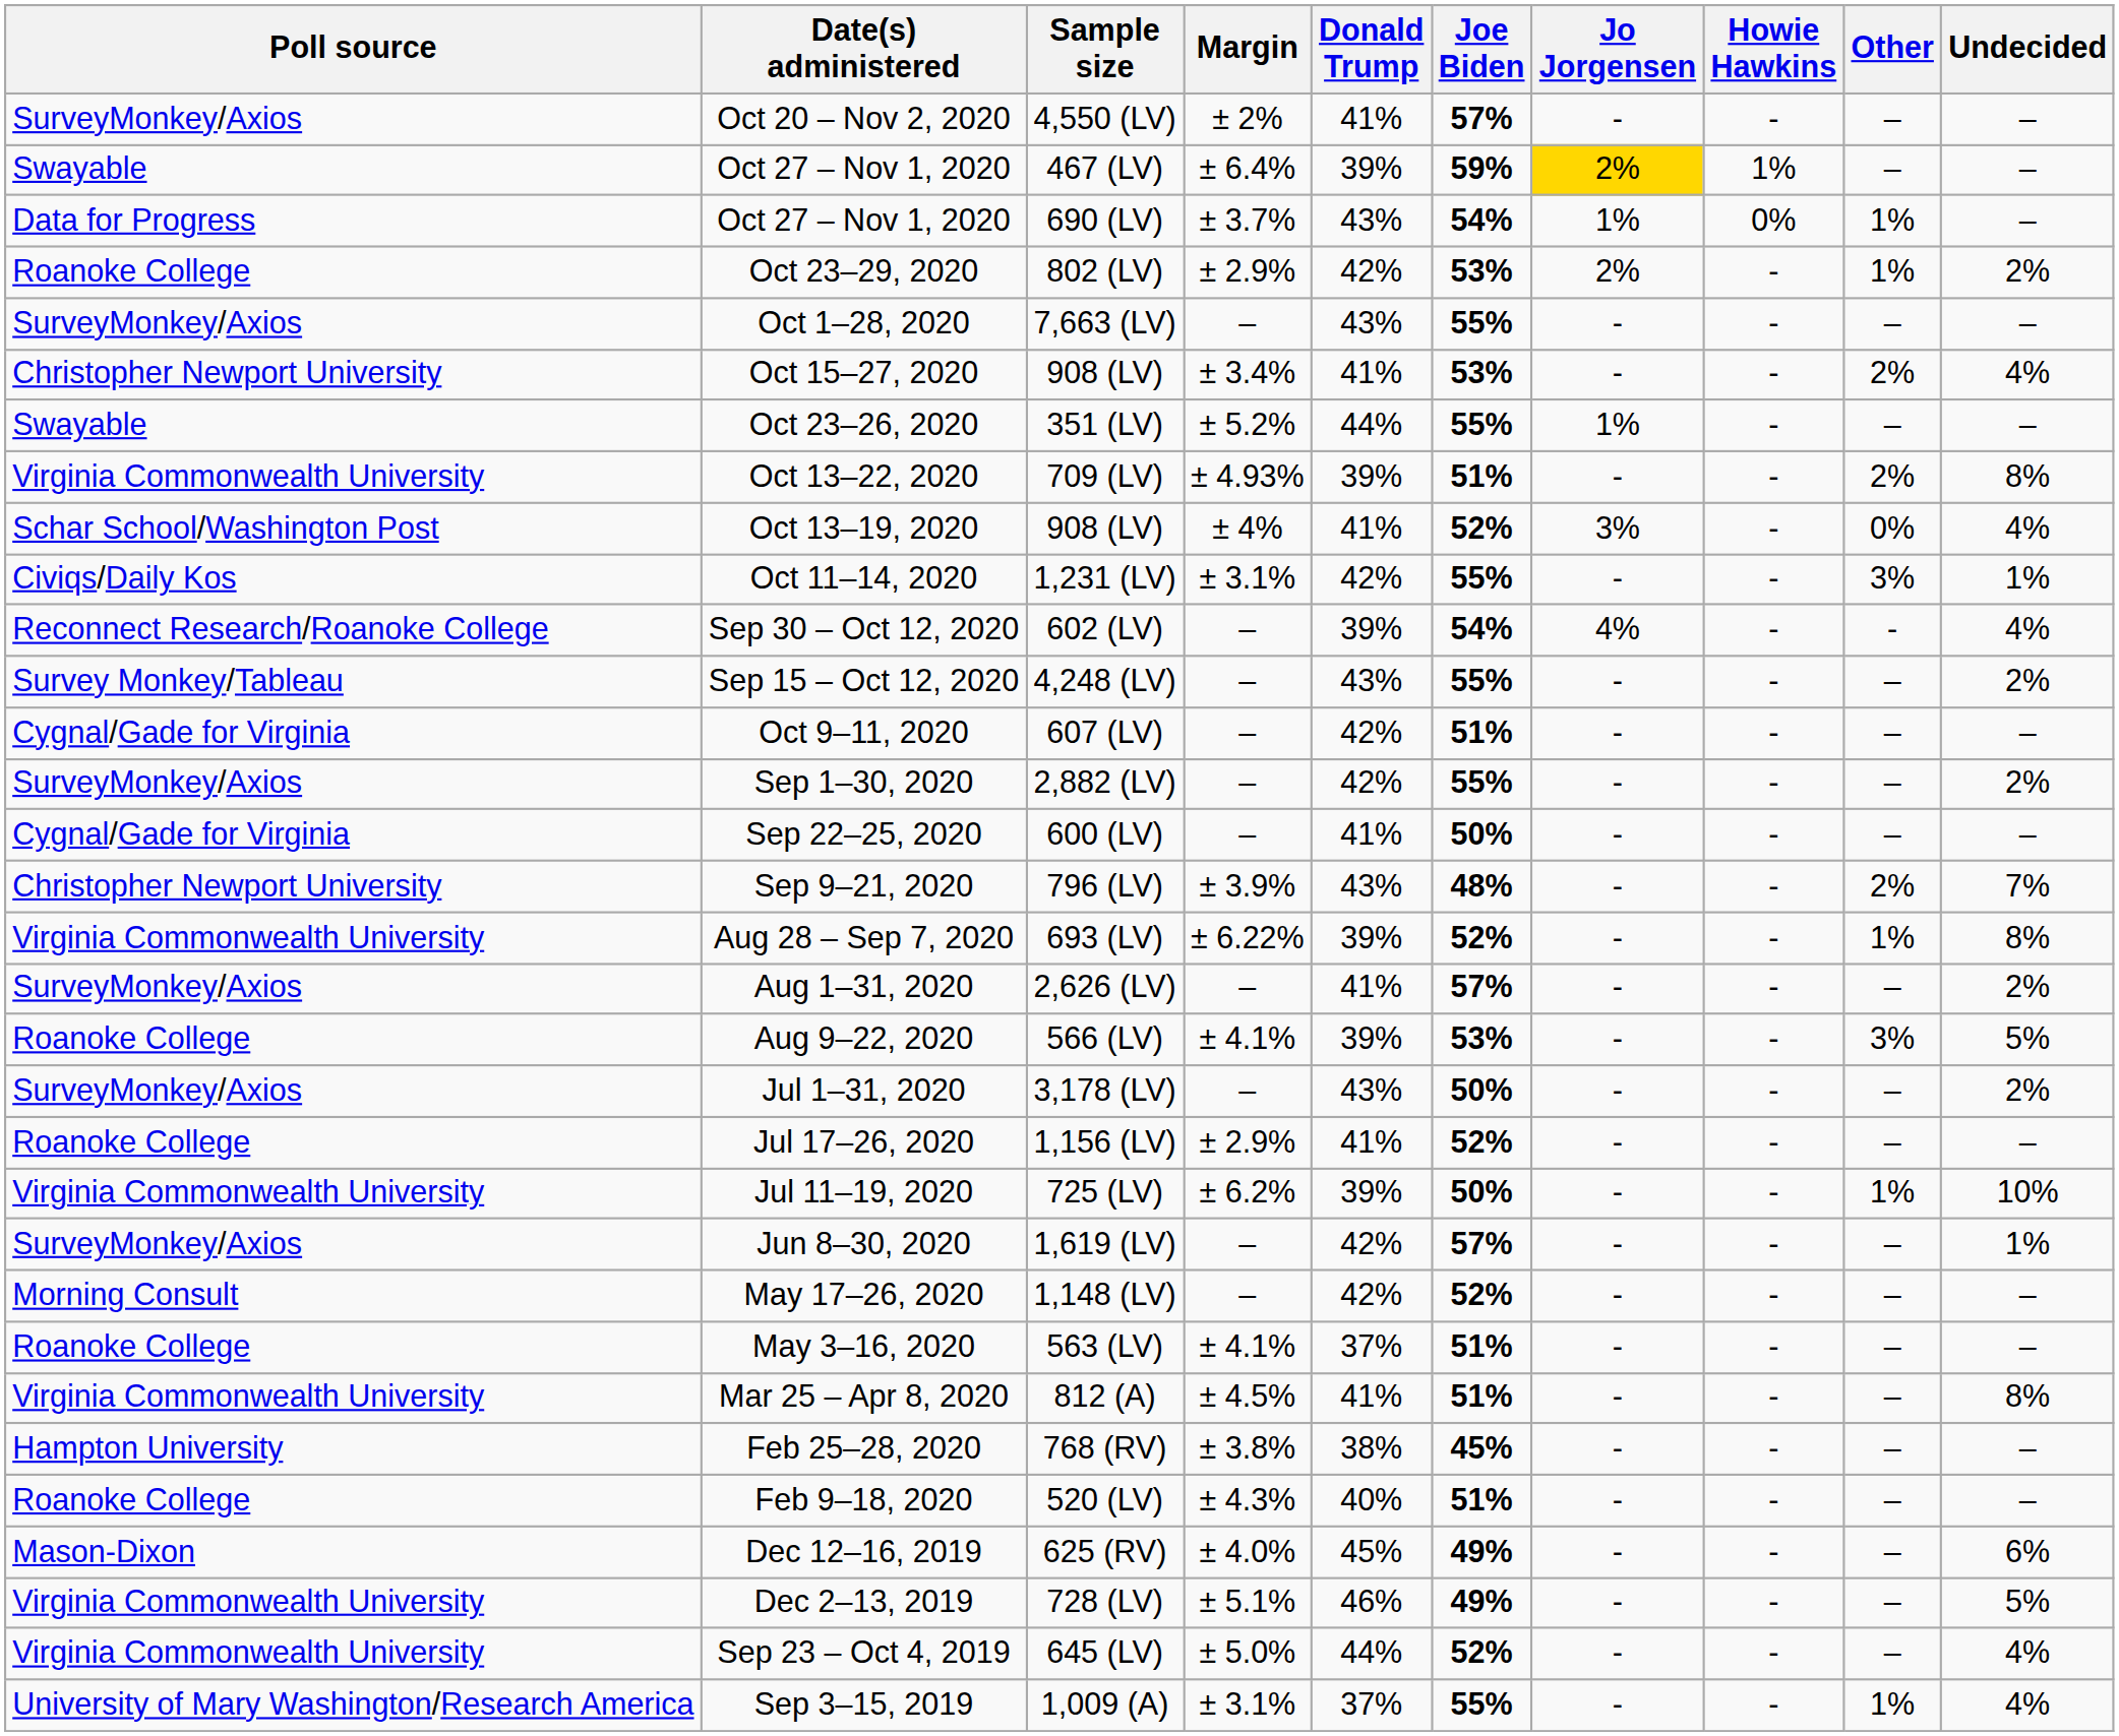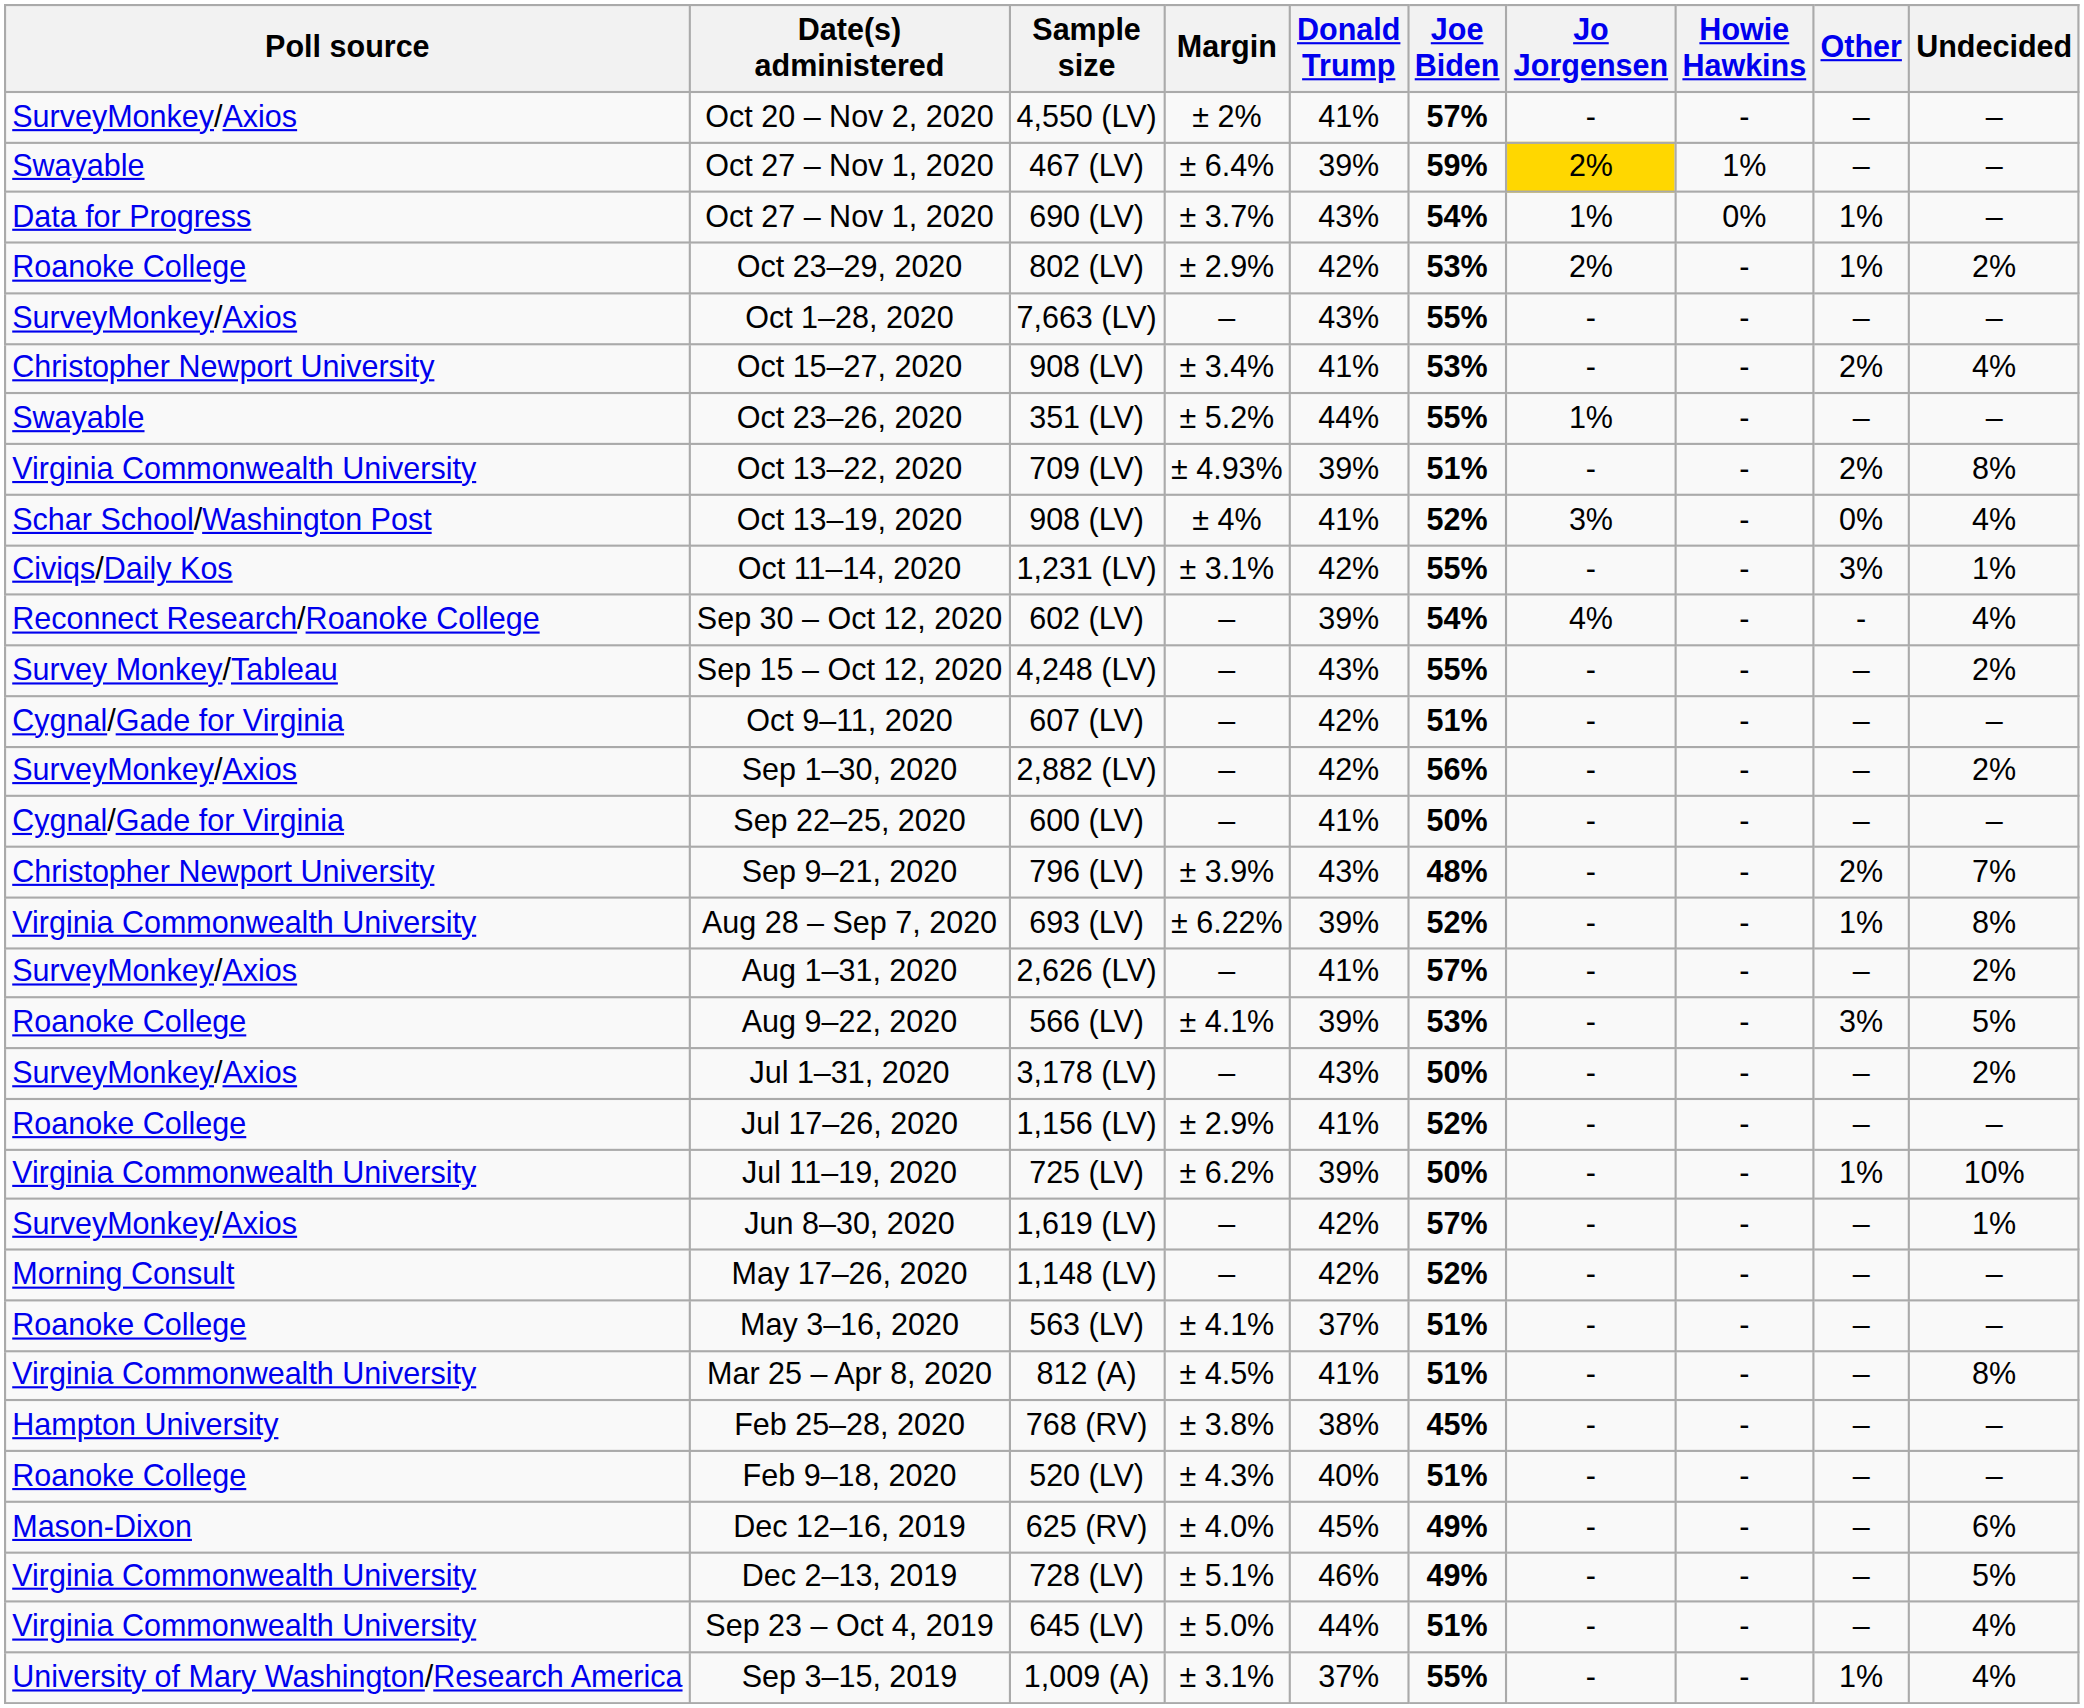 <table class="wikitable sortable" style="text-align:center;font-size:90%;line-height:17px">
 <tr>
 <th>Poll source</th>
 <th>Date(s)<br>administered</th>
 <th>Sample<br>size</th>
 <th>Margin<br></th>
 <th class="unsortable"><a href='#'>Donald<br>Trump</a><br><small></small></th>
 <th class="unsortable"><a href='#'>Joe<br>Biden</a><br><small></small></th>
 <th class="unsortable"><a href='#'>Jo<br>Jorgensen</a><br><small></small></th>
 <th class="unsortable"><a href='#'>Howie<br>Hawkins</a><br><small></small></th>
 <th class="unsortable"><a href='#'>Other</a></th>
 <th class="unsortable">Undecided</th>
 </tr>
 <tr>
 <td style="text-align:left;"><a href='#'>SurveyMonkey</a>/<a href='#'>Axios</a></td>
 <td>Oct 20 – Nov 2, 2020</td>
 <td>4,550 (LV)</td>
 <td>± 2%</td>
 <td>41%</td>
 <td><strong>57%</strong></td>
 <td>-</td>
 <td>-</td>
 <td>–</td>
 <td>–</td>
 </tr>
 <tr>
 <td style="text-align:left;"><a href='#'>Swayable</a></td>
 <td>Oct 27 – Nov 1, 2020</td>
 <td>467 (LV)</td>
 <td>± 6.4%</td>
 <td>39%</td>
 <td><strong>59%</strong></td>
 <td style="background: gold;">2%</td>
 <td>1%</td>
 <td>–</td>
 <td>–</td>
 </tr>
 <tr>
 <td style="text-align:left;"><a href='#'>Data for Progress</a></td>
 <td>Oct 27 – Nov 1, 2020</td>
 <td>690 (LV)</td>
 <td>± 3.7%</td>
 <td>43%</td>
 <td><strong>54%</strong></td>
 <td>1%</td>
 <td>0%</td>
 <td>1%</td>
 <td>–</td>
 </tr>
 <tr>
 <td style="text-align:left;"><a href='#'>Roanoke College</a></td>
 <td>Oct 23–29, 2020</td>
 <td>802 (LV)</td>
 <td>± 2.9%</td>
 <td>42%</td>
 <td><strong>53%</strong></td>
 <td>2%</td>
 <td>-</td>
 <td>1%</td>
 <td>2%</td>
 </tr>
 <tr>
 <td style="text-align:left;"><a href='#'>SurveyMonkey</a>/<a href='#'>Axios</a></td>
 <td>Oct 1–28, 2020</td>
 <td>7,663 (LV)</td>
 <td>–</td>
 <td>43%</td>
 <td><strong>55%</strong></td>
 <td>-</td>
 <td>-</td>
 <td>–</td>
 <td>–</td>
 </tr>
 <tr>
 <td style="text-align:left;"><a href='#'>Christopher Newport University</a></td>
 <td>Oct 15–27, 2020</td>
 <td>908 (LV)</td>
 <td>± 3.4%</td>
 <td>41%</td>
 <td><strong>53%</strong></td>
 <td>-</td>
 <td>-</td>
 <td>2%</td>
 <td>4%</td>
 </tr>
 <tr>
 <td style="text-align:left;"><a href='#'>Swayable</a></td>
 <td>Oct 23–26, 2020</td>
 <td>351 (LV)</td>
 <td>± 5.2%</td>
 <td>44%</td>
 <td><strong>55%</strong></td>
 <td>1%</td>
 <td>-</td>
 <td>–</td>
 <td>–</td>
 </tr>
 <tr>
 <td style="text-align:left;"><a href='#'>Virginia Commonwealth University</a></td>
 <td>Oct 13–22, 2020</td>
 <td>709 (LV)</td>
 <td>± 4.93%</td>
 <td>39%</td>
 <td><strong>51%</strong></td>
 <td>-</td>
 <td>-</td>
 <td>2%</td>
 <td>8%</td>
 </tr>
 <tr>
 <td style="text-align:left;"><a href='#'>Schar School</a>/<a href='#'>Washington Post</a></td>
 <td>Oct 13–19, 2020</td>
 <td>908 (LV)</td>
 <td>± 4%</td>
 <td>41%</td>
 <td><strong>52%</strong></td>
 <td>3%</td>
 <td>-</td>
 <td>0%</td>
 <td>4%</td>
 </tr>
 <tr>
 <td style="text-align:left;"><a href='#'>Civiqs</a>/<a href='#'>Daily Kos</a></td>
 <td>Oct 11–14, 2020</td>
 <td>1,231 (LV)</td>
 <td>± 3.1%</td>
 <td>42%</td>
 <td><strong>55%</strong></td>
 <td>-</td>
 <td>-</td>
 <td>3%</td>
 <td>1%</td>
 </tr>
 <tr>
 <td style="text-align:left;"><a href='#'>Reconnect Research</a>/<a href='#'>Roanoke College</a></td>
 <td>Sep 30 – Oct 12, 2020</td>
 <td>602 (LV)</td>
 <td>–</td>
 <td>39%</td>
 <td><strong>54%</strong></td>
 <td>4%</td>
 <td>-</td>
 <td>-</td>
 <td>4%</td>
 </tr>
 <tr>
 <td style="text-align:left;"><a href='#'>Survey Monkey</a>/<a href='#'>Tableau</a></td>
 <td>Sep 15 – Oct 12, 2020</td>
 <td>4,248 (LV)</td>
 <td>–</td>
 <td>43%</td>
 <td><strong>55%</strong></td>
 <td>-</td>
 <td>-</td>
 <td>–</td>
 <td>2%</td>
 </tr>
 <tr>
 <td style="text-align:left;"><a href='#'>Cygnal</a>/<a href='#'>Gade for Virginia</a></td>
 <td>Oct 9–11, 2020</td>
 <td>607 (LV)</td>
 <td>–</td>
 <td>42%</td>
 <td><strong>51%</strong></td>
 <td>-</td>
 <td>-</td>
 <td>–</td>
 <td>–</td>
 </tr>
 <tr>
 <td style="text-align:left;"><a href='#'>SurveyMonkey</a>/<a href='#'>Axios</a></td>
 <td>Sep 1–30, 2020</td>
 <td>2,882 (LV)</td>
 <td>–</td>
 <td>42%</td>
-<td><strong>55%</strong></td>
+<td><strong>56%</strong></td>
 <td>-</td>
 <td>-</td>
 <td>–</td>
 <td>2%</td>
 </tr>
 <tr>
 <td style="text-align:left;"><a href='#'>Cygnal</a>/<a href='#'>Gade for Virginia</a></td>
 <td>Sep 22–25, 2020</td>
 <td>600 (LV)</td>
 <td>–</td>
 <td>41%</td>
 <td><strong>50%</strong></td>
 <td>-</td>
 <td>-</td>
 <td>–</td>
 <td>–</td>
 </tr>
 <tr>
 <td style="text-align:left;"><a href='#'>Christopher Newport University</a></td>
 <td>Sep 9–21, 2020</td>
 <td>796 (LV)</td>
 <td>± 3.9%</td>
 <td>43%</td>
 <td><strong>48%</strong></td>
 <td>-</td>
 <td>-</td>
 <td>2%</td>
 <td>7%</td>
 </tr>
 <tr>
 <td style="text-align:left;"><a href='#'>Virginia Commonwealth University</a></td>
 <td>Aug 28 – Sep 7, 2020</td>
 <td>693 (LV)</td>
 <td>± 6.22%</td>
 <td>39%</td>
 <td><strong>52%</strong></td>
 <td>-</td>
 <td>-</td>
 <td>1%</td>
 <td>8%</td>
 </tr>
 <tr>
 <td style="text-align:left;"><a href='#'>SurveyMonkey</a>/<a href='#'>Axios</a></td>
 <td>Aug 1–31, 2020</td>
 <td>2,626 (LV)</td>
 <td>–</td>
 <td>41%</td>
 <td><strong>57%</strong></td>
 <td>-</td>
 <td>-</td>
 <td>–</td>
 <td>2%</td>
 </tr>
 <tr>
 <td style="text-align:left;"><a href='#'>Roanoke College</a></td>
 <td>Aug 9–22, 2020</td>
 <td>566 (LV)</td>
 <td>± 4.1%</td>
 <td>39%</td>
 <td><strong>53%</strong></td>
 <td>-</td>
 <td>-</td>
 <td>3%</td>
 <td>5%</td>
 </tr>
 <tr>
 <td style="text-align:left;"><a href='#'>SurveyMonkey</a>/<a href='#'>Axios</a></td>
 <td>Jul 1–31, 2020</td>
 <td>3,178 (LV)</td>
 <td>–</td>
 <td>43%</td>
 <td><strong>50%</strong></td>
 <td>-</td>
 <td>-</td>
 <td>–</td>
 <td>2%</td>
 </tr>
 <tr>
 <td style="text-align:left;"><a href='#'>Roanoke College</a></td>
 <td>Jul 17–26, 2020</td>
 <td>1,156 (LV)</td>
 <td>± 2.9%</td>
 <td>41%</td>
 <td><strong>52%</strong></td>
 <td>-</td>
 <td>-</td>
 <td>–</td>
 <td>–</td>
 </tr>
 <tr>
 <td style="text-align:left;"><a href='#'>Virginia Commonwealth University</a></td>
 <td>Jul 11–19, 2020</td>
 <td>725 (LV)</td>
 <td>± 6.2%</td>
 <td>39%</td>
 <td><strong>50%</strong></td>
 <td>-</td>
 <td>-</td>
 <td>1%</td>
 <td>10%</td>
 </tr>
 <tr>
 <td style="text-align:left;"><a href='#'>SurveyMonkey</a>/<a href='#'>Axios</a></td>
 <td>Jun 8–30, 2020</td>
 <td>1,619 (LV)</td>
 <td>–</td>
 <td>42%</td>
 <td><strong>57%</strong></td>
 <td>-</td>
 <td>-</td>
 <td>–</td>
 <td>1%</td>
 </tr>
 <tr>
 <td style="text-align:left;"><a href='#'>Morning Consult</a></td>
 <td>May 17–26, 2020</td>
 <td>1,148 (LV)</td>
 <td>–</td>
 <td>42%</td>
 <td><strong>52%</strong></td>
 <td>-</td>
 <td>-</td>
 <td>–</td>
 <td>–</td>
 </tr>
 <tr>
 <td style="text-align:left;"><a href='#'>Roanoke College</a></td>
 <td>May 3–16, 2020</td>
 <td>563 (LV)</td>
 <td>± 4.1%</td>
 <td>37%</td>
 <td><strong>51%</strong></td>
 <td>-</td>
 <td>-</td>
 <td>–</td>
 <td>–</td>
 </tr>
 <tr>
 <td style="text-align:left;"><a href='#'>Virginia Commonwealth University</a></td>
 <td>Mar 25 – Apr 8, 2020</td>
 <td>812 (A)</td>
 <td>± 4.5%</td>
 <td>41%</td>
 <td><strong>51%</strong></td>
 <td>-</td>
 <td>-</td>
 <td>–</td>
 <td>8%</td>
 </tr>
 <tr>
 <td style="text-align:left;"><a href='#'>Hampton University</a></td>
 <td>Feb 25–28, 2020</td>
 <td>768 (RV)</td>
 <td>± 3.8%</td>
 <td>38%</td>
 <td><strong>45%</strong></td>
 <td>-</td>
 <td>-</td>
 <td>–</td>
 <td>–</td>
 </tr>
 <tr>
 <td style="text-align:left;"><a href='#'>Roanoke College</a></td>
 <td>Feb 9–18, 2020</td>
 <td>520 (LV)</td>
 <td>± 4.3%</td>
 <td>40%</td>
 <td><strong>51%</strong></td>
 <td>-</td>
 <td>-</td>
 <td>–</td>
 <td>–</td>
 </tr>
 <tr>
 <td style="text-align:left;"><a href='#'>Mason-Dixon</a></td>
 <td>Dec 12–16, 2019</td>
 <td>625 (RV)</td>
 <td>± 4.0%</td>
 <td>45%</td>
 <td><strong>49%</strong></td>
 <td>-</td>
 <td>-</td>
 <td>–</td>
 <td>6%</td>
 </tr>
 <tr>
 <td style="text-align:left;"><a href='#'>Virginia Commonwealth University</a></td>
 <td>Dec 2–13, 2019</td>
 <td>728 (LV)</td>
 <td>± 5.1%</td>
 <td>46%</td>
 <td><strong>49%</strong></td>
 <td>-</td>
 <td>-</td>
 <td>–</td>
 <td>5%</td>
 </tr>
 <tr>
 <td style="text-align:left;"><a href='#'>Virginia Commonwealth University</a></td>
 <td>Sep 23 – Oct 4, 2019</td>
 <td>645 (LV)</td>
 <td>± 5.0%</td>
 <td>44%</td>
-<td><strong>52%</strong></td>
+<td><strong>51%</strong></td>
 <td>-</td>
 <td>-</td>
 <td>–</td>
 <td>4%</td>
 </tr>
 <tr>
 <td style="text-align:left;"><a href='#'>University of Mary Washington</a>/<a href='#'>Research America</a></td>
 <td>Sep 3–15, 2019</td>
 <td>1,009 (A)</td>
 <td>± 3.1%</td>
 <td>37%</td>
 <td><strong>55%</strong></td>
 <td>-</td>
 <td>-</td>
 <td>1%</td>
 <td>4%</td>
 </tr>
 </table>
